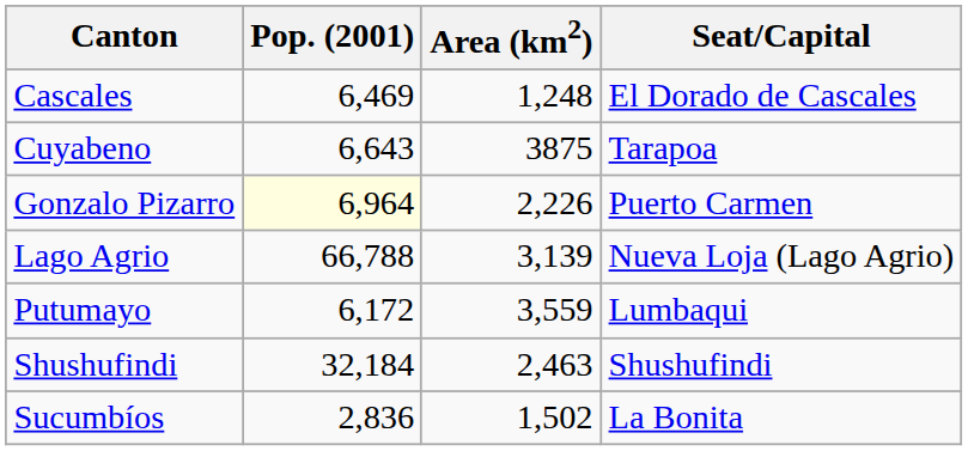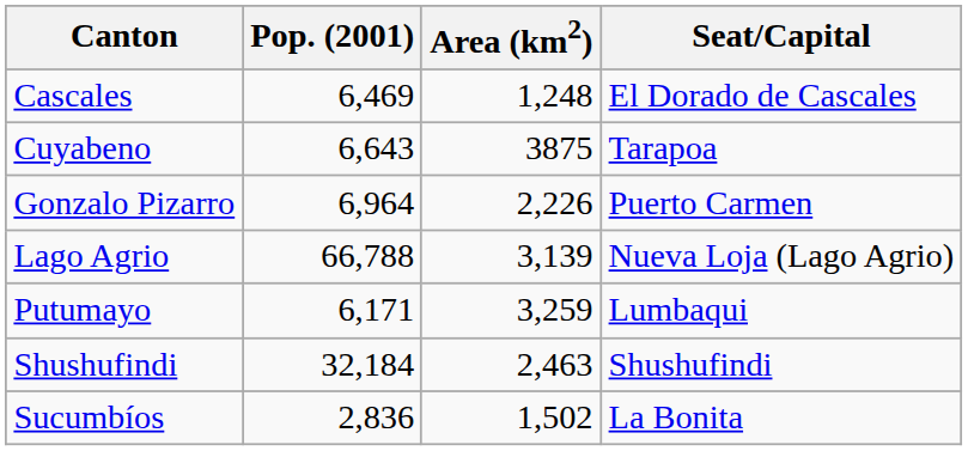 <table class="wikitable sortable">
 <tr>
 <th>Canton</th>
 <th>Pop. (2001)</th>
 <th>Area (km<sup>2</sup>)</th>
 <th>Seat/Capital</th>
 </tr>
 <tr>
 <td><a href='#'>Cascales</a></td>
 <td align=right>6,469</td>
 <td align=right>1,248</td>
 <td><a href='#'>El Dorado de Cascales</a></td>
 </tr>
 <tr>
 <td><a href='#'>Cuyabeno</a></td>
 <td align=right>6,643</td>
 <td align=right>3875</td>
 <td><a href='#'>Tarapoa</a></td>
 </tr>
 <tr>
 <td><a href='#'>Gonzalo Pizarro</a></td>
-<td align=right style="background: lightyellow;">6,964</td>
+<td align=right>6,964</td>
 <td align=right>2,226</td>
 <td><a href='#'>Puerto Carmen</a></td>
 </tr>
 <tr>
 <td><a href='#'>Lago Agrio</a></td>
 <td align=right>66,788</td>
 <td align=right>3,139</td>
 <td><a href='#'>Nueva Loja</a> (Lago Agrio)</td>
 </tr>
 <tr>
 <td><a href='#'>Putumayo</a></td>
-<td align=right>6,172</td>
-<td align=right>3,559</td>
+<td align=right>6,171</td>
+<td align=right>3,259</td>
 <td><a href='#'>Lumbaqui</a></td>
 </tr>
 <tr>
 <td><a href='#'>Shushufindi</a></td>
 <td align=right>32,184</td>
 <td align=right>2,463</td>
 <td><a href='#'>Shushufindi</a></td>
 </tr>
 <tr>
 <td><a href='#'>Sucumbíos</a></td>
 <td align=right>2,836</td>
 <td align=right>1,502</td>
 <td><a href='#'>La Bonita</a></td>
 </tr>
 </table>
